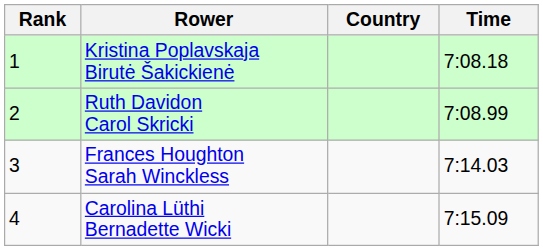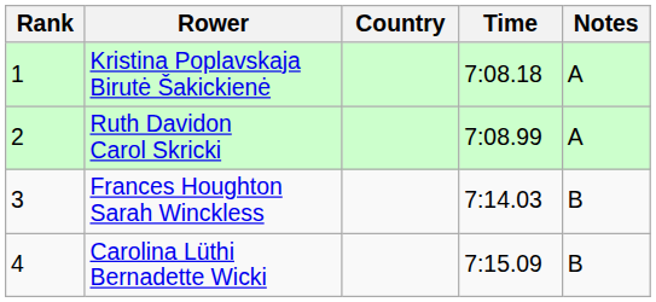 <table class="wikitable sortable" width=50%>
 <tr>
 <th>Rank</th>
 <th>Rower</th>
 <th>Country</th>
 <th>Time</th>
+<th>Notes</th>
 </tr>
 <tr bgcolor=ccffcc>
 <td>1</td>
 <td><a href='#'>Kristina Poplavskaja</a><br><a href='#'>Birutė Šakickienė</a></td>
 <td></td>
 <td>7:08.18</td>
+<td>A</td>
 </tr>
 <tr bgcolor=ccffcc>
 <td>2</td>
 <td><a href='#'>Ruth Davidon</a><br><a href='#'>Carol Skricki</a></td>
 <td></td>
 <td>7:08.99</td>
+<td>A</td>
 </tr>
 <tr>
 <td>3</td>
 <td><a href='#'>Frances Houghton</a><br><a href='#'>Sarah Winckless</a></td>
 <td></td>
 <td>7:14.03</td>
+<td>B</td>
 </tr>
 <tr>
 <td>4</td>
 <td><a href='#'>Carolina Lüthi</a><br><a href='#'>Bernadette Wicki</a></td>
 <td></td>
 <td>7:15.09</td>
+<td>B</td>
 </tr>
 </table>
